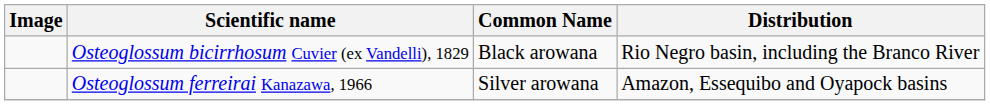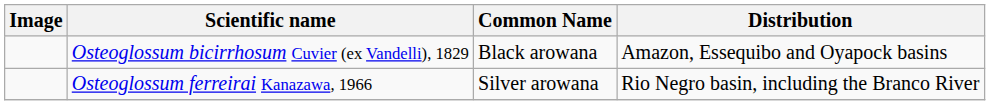 <table class="wikitable">
 <tr>
 <th>Image</th>
 <th>Scientific name</th>
 <th>Common Name</th>
 <th>Distribution</th>
 </tr>
 <tr>
 <td></td>
 <td><em><a href='#'>Osteoglossum bicirrhosum</a></em> <small><a href='#'>Cuvier</a> (ex <a href='#'>Vandelli</a>), 1829</small></td>
 <td>Black arowana</td>
-<td>Rio Negro basin, including the Branco River</td>
+<td>Amazon, Essequibo and Oyapock basins</td>
 </tr>
 <tr>
 <td></td>
 <td><em><a href='#'>Osteoglossum ferreirai</a></em> <small><a href='#'>Kanazawa</a>, 1966</small></td>
 <td>Silver arowana</td>
-<td>Amazon, Essequibo and Oyapock basins</td>
+<td>Rio Negro basin, including the Branco River</td>
 </tr>
 <tr>
 </tr>
 </table>
